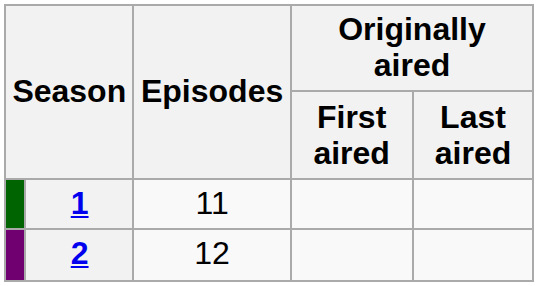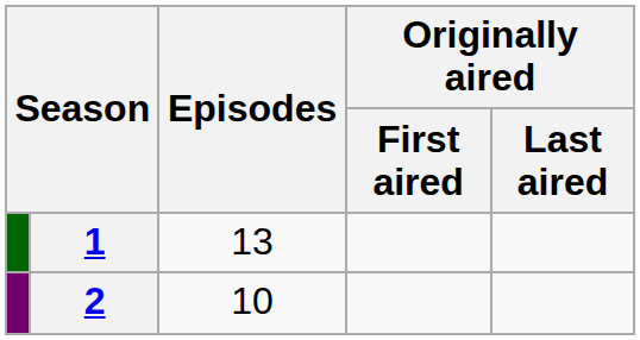 <table class="wikitable" style="width:30%; text-align:center">
 <tr>
 <th rowspan="2" colspan="2">Season</th>
 <th rowspan="2">Episodes</th>
 <th colspan="2">Originally aired</th>
 </tr>
 <tr>
 <th>First aired</th>
 <th>Last aired</th>
 </tr>
 <tr>
 <td style="width:3px; background:#006400"></td>
 <th><a href='#'>1</a></th>
-<td>11</td>
+<td>13</td>
 <td></td>
 <td></td>
 </tr>
 <tr>
 <td style="width:3px; background:#700070"></td>
 <th><a href='#'>2</a></th>
-<td>12</td>
+<td>10</td>
 <td></td>
 <td></td>
 </tr>
 </table>
